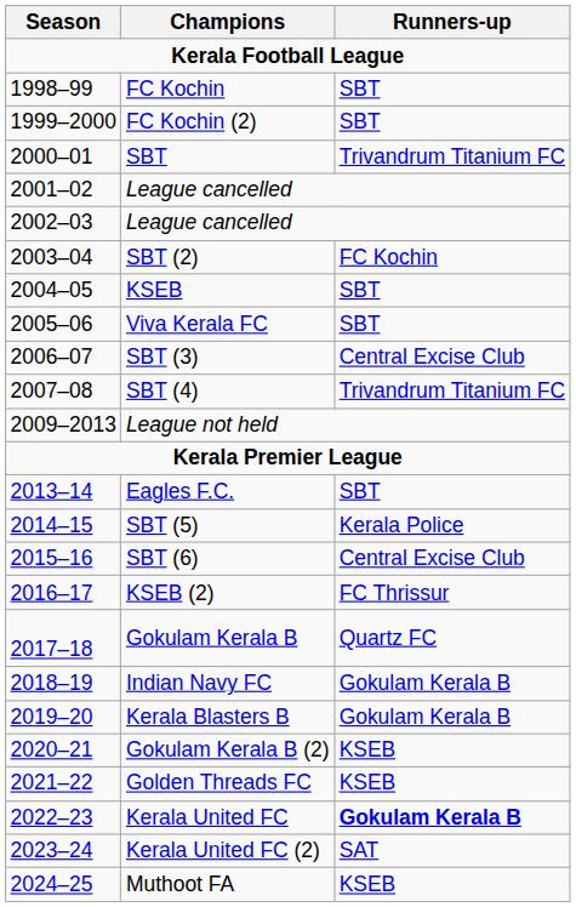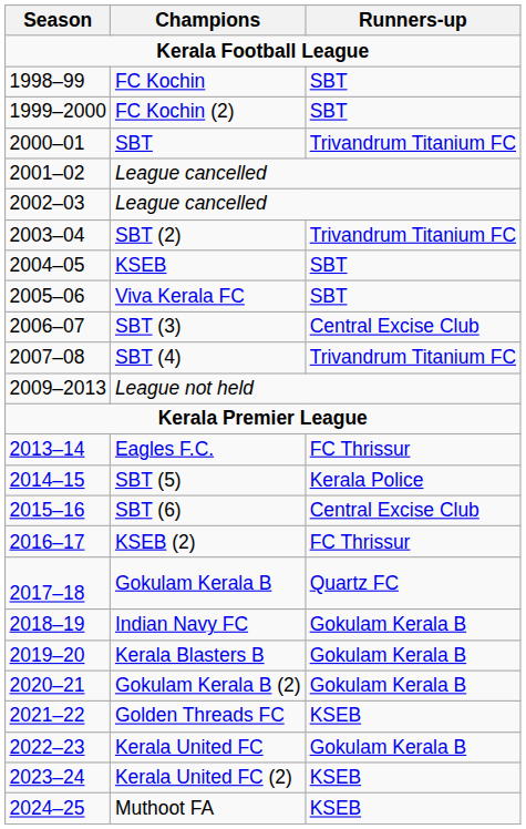 <table class="wikitable">
 <tr>
 <th>Season</th>
 <th>Champions</th>
 <th>Runners-up</th>
 </tr>
 <tr>
 <td colspan="3" style="text-align:center;"><strong>Kerala Football League</strong></td>
 </tr>
 <tr>
 <td>1998–99</td>
 <td><a href='#'>FC Kochin</a></td>
 <td><a href='#'>SBT</a></td>
 </tr>
 <tr>
 <td>1999–2000</td>
 <td><a href='#'>FC Kochin</a> (2)</td>
 <td><a href='#'>SBT</a></td>
 </tr>
 <tr>
 <td>2000–01</td>
 <td><a href='#'>SBT</a></td>
 <td><a href='#'>Trivandrum Titanium FC</a></td>
 </tr>
 <tr>
 <td>2001–02</td>
 <td colspan="2"><em>League cancelled</em></td>
 </tr>
 <tr>
 <td>2002–03</td>
 <td colspan="2"><em>League cancelled</em></td>
 </tr>
 <tr>
 <td>2003–04</td>
 <td><a href='#'>SBT</a> (2)</td>
-<td><a href='#'>FC Kochin</a></td>
+<td><a href='#'>Trivandrum Titanium FC</a></td>
 </tr>
 <tr>
 <td>2004–05</td>
 <td><a href='#'>KSEB</a></td>
 <td><a href='#'>SBT</a></td>
 </tr>
 <tr>
 <td>2005–06</td>
 <td><a href='#'>Viva Kerala FC</a></td>
 <td><a href='#'>SBT</a></td>
 </tr>
 <tr>
 <td>2006–07</td>
 <td><a href='#'>SBT</a> (3)</td>
 <td><a href='#'>Central Excise Club</a></td>
 </tr>
 <tr>
 <td>2007–08</td>
 <td><a href='#'>SBT</a> (4)</td>
 <td><a href='#'>Trivandrum Titanium FC</a></td>
 </tr>
 <tr>
 <td>2009–2013</td>
 <td colspan="2"><em>League not held</em></td>
 </tr>
 <tr>
 <td colspan="3" style="text-align:center;"><strong>Kerala Premier League</strong></td>
 </tr>
 <tr>
 <td><a href='#'>2013–14</a></td>
 <td><a href='#'>Eagles F.C.</a></td>
-<td><a href='#'>SBT</a></td>
+<td><a href='#'>FC Thrissur</a></td>
 </tr>
 <tr>
 <td><a href='#'>2014–15</a></td>
 <td><a href='#'>SBT</a> (5)</td>
 <td><a href='#'>Kerala Police</a></td>
 </tr>
 <tr>
 <td><a href='#'>2015–16</a></td>
 <td><a href='#'>SBT</a> (6)</td>
 <td><a href='#'>Central Excise Club</a></td>
 </tr>
 <tr>
 <td><a href='#'>2016–17</a></td>
 <td><a href='#'>KSEB</a> (2)</td>
 <td><a href='#'>FC Thrissur</a></td>
 </tr>
 <tr>
 <td><br><a href='#'>2017–18</a></td>
 <td><a href='#'>Gokulam Kerala B</a></td>
 <td><a href='#'>Quartz FC</a></td>
 </tr>
 <tr>
 <td><a href='#'>2018–19</a></td>
 <td><a href='#'>Indian Navy FC</a></td>
 <td><a href='#'>Gokulam Kerala B</a></td>
 </tr>
 <tr>
 <td><a href='#'>2019–20</a></td>
 <td><a href='#'>Kerala Blasters B</a></td>
 <td><a href='#'>Gokulam Kerala B</a></td>
 </tr>
 <tr>
 <td><a href='#'>2020–21</a></td>
 <td><a href='#'>Gokulam Kerala B</a> (2)</td>
-<td><a href='#'>KSEB</a></td>
+<td><a href='#'>Gokulam Kerala B</a></td>
 </tr>
 <tr>
 <td><a href='#'>2021–22</a></td>
 <td><a href='#'>Golden Threads FC</a></td>
 <td><a href='#'>KSEB</a></td>
 </tr>
 <tr>
 <td><a href='#'>2022–23</a></td>
 <td><a href='#'>Kerala United FC</a></td>
-<td><strong><a href='#'>Gokulam Kerala B</a></strong></td>
+<td><a href='#'>Gokulam Kerala B</a></td>
 </tr>
 <tr>
 <td><a href='#'>2023–24</a></td>
 <td><a href='#'>Kerala United FC</a> (2)</td>
-<td><a href='#'>SAT</a></td>
+<td><a href='#'>KSEB</a></td>
 </tr>
 <tr>
 <td><a href='#'>2024–25</a></td>
 <td>Muthoot FA</td>
 <td><a href='#'>KSEB</a></td>
 </tr>
 </table>
